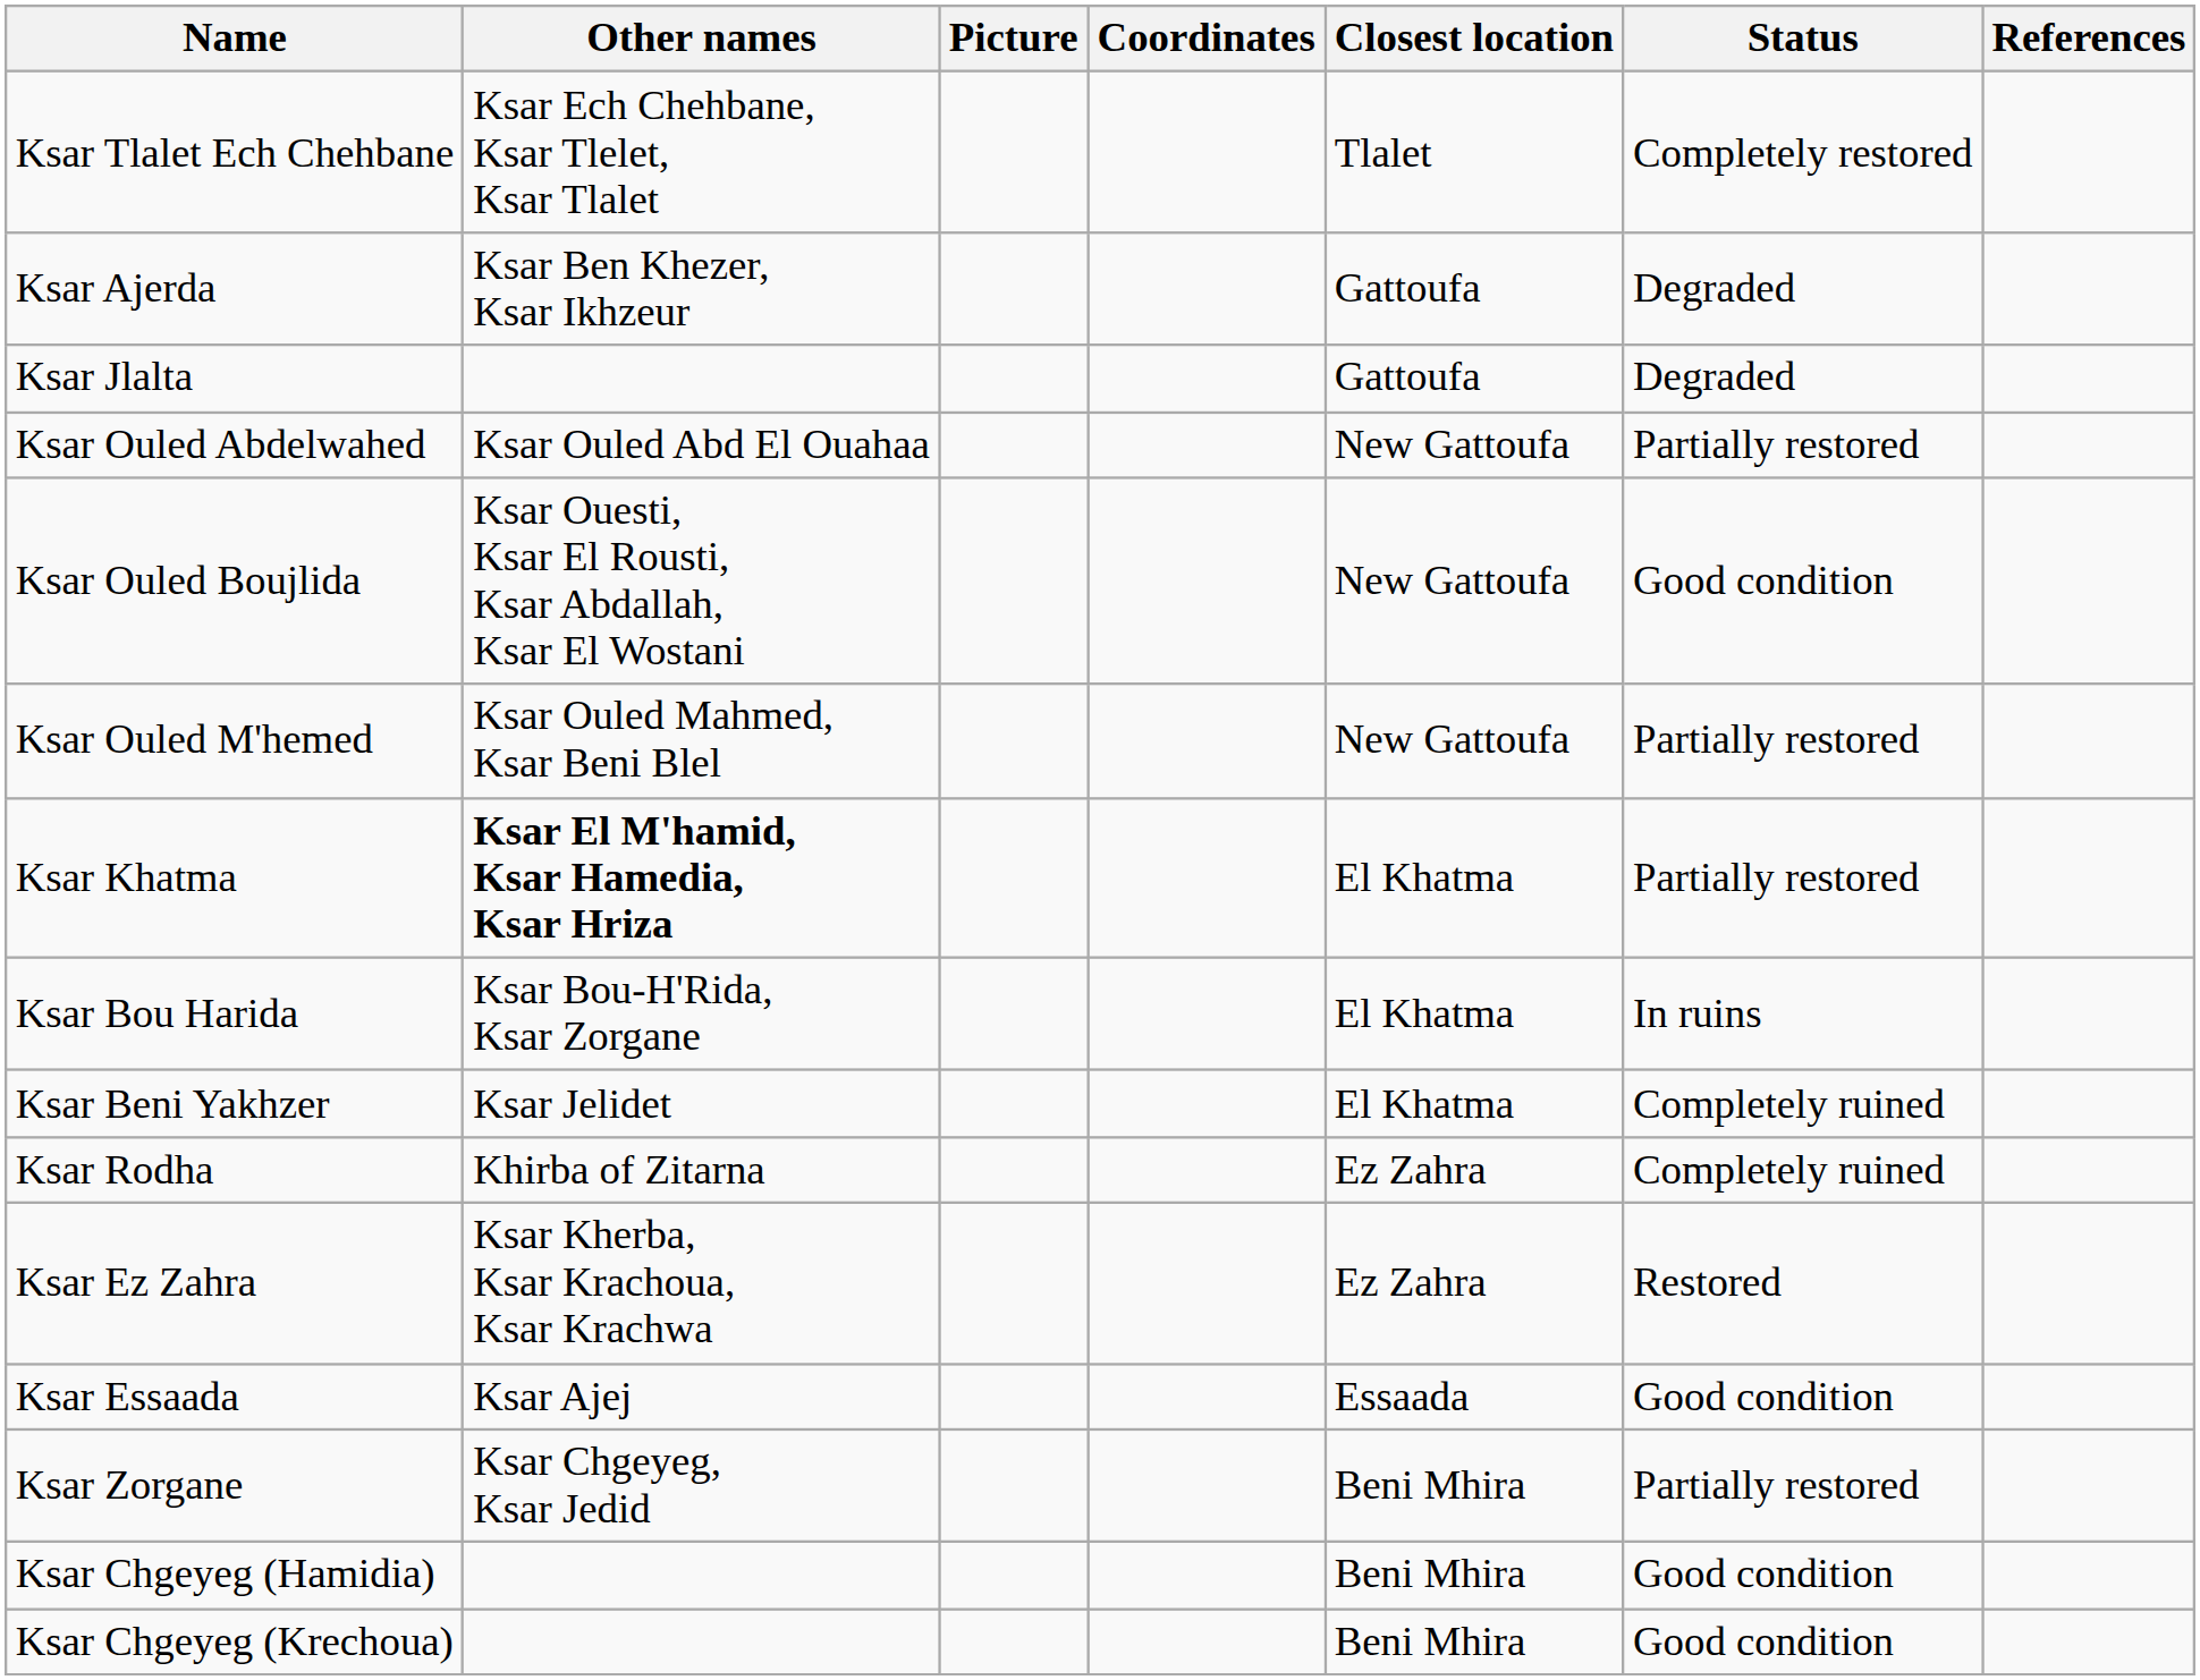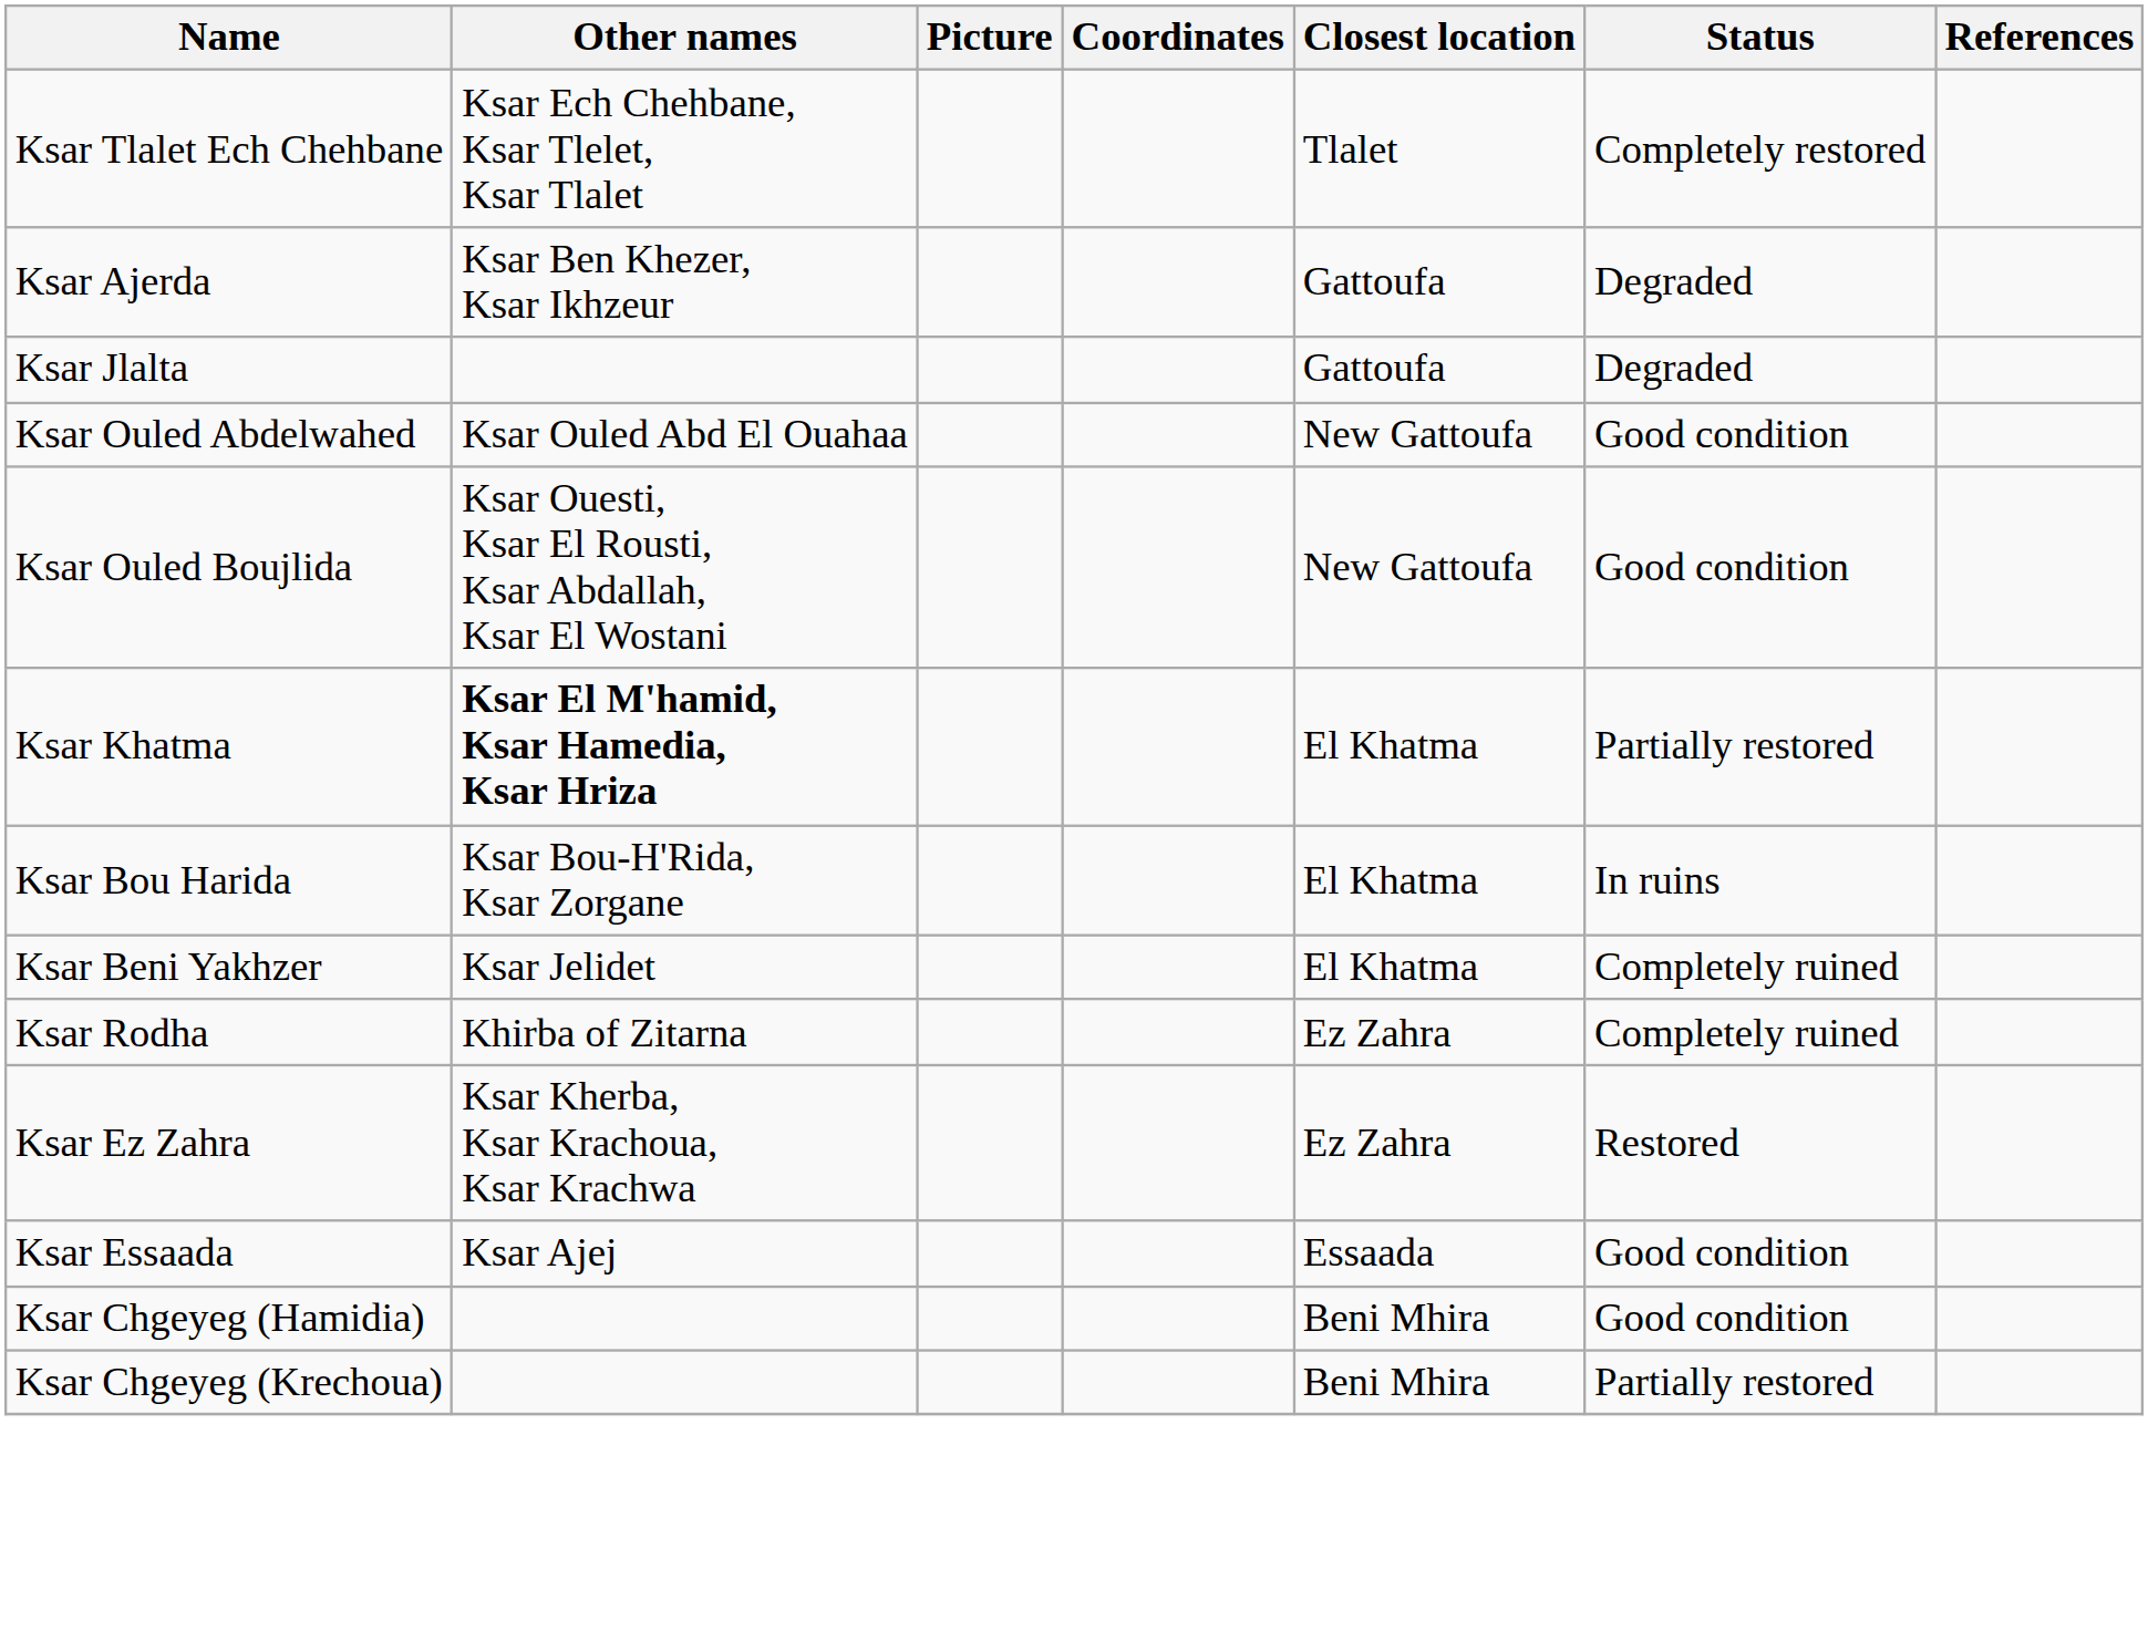 <table class="wikitable sortable">
 <tr>
 <th>Name</th>
 <th>Other names</th>
 <th>Picture</th>
 <th>Coordinates</th>
 <th>Closest location</th>
 <th>Status</th>
 <th>References</th>
 </tr>
 <tr>
 <td>Ksar Tlalet Ech Chehbane</td>
 <td>Ksar Ech Chehbane,<br>Ksar Tlelet,<br>Ksar Tlalet</td>
 <td align=center></td>
 <td></td>
 <td>Tlalet</td>
 <td>Completely restored</td>
 <td></td>
 </tr>
 <tr>
 <td>Ksar Ajerda</td>
 <td>Ksar Ben Khezer,<br>Ksar Ikhzeur</td>
 <td align=center></td>
 <td></td>
 <td>Gattoufa</td>
 <td>Degraded</td>
 <td></td>
 </tr>
 <tr>
 <td>Ksar Jlalta</td>
 <td></td>
 <td align=center></td>
 <td></td>
 <td>Gattoufa</td>
 <td>Degraded</td>
 <td></td>
 </tr>
 <tr>
 <td>Ksar Ouled Abdelwahed</td>
 <td>Ksar Ouled Abd El Ouahaa</td>
 <td align=center></td>
 <td></td>
 <td>New Gattoufa</td>
-<td>Partially restored</td>
+<td>Good condition</td>
 <td></td>
 </tr>
 <tr>
 <td>Ksar Ouled Boujlida</td>
 <td>Ksar Ouesti,<br>Ksar El Rousti,<br>Ksar Abdallah,<br>Ksar El Wostani</td>
 <td align=center></td>
 <td></td>
 <td>New Gattoufa</td>
 <td>Good condition</td>
-<td></td>
-</tr>
-<tr>
-<td>Ksar Ouled M'hemed</td>
-<td>Ksar Ouled Mahmed,<br>Ksar Beni Blel</td>
-<td align=center></td>
-<td></td>
-<td>New Gattoufa</td>
-<td>Partially restored</td>
 <td></td>
 </tr>
 <tr>
 <td>Ksar Khatma</td>
 <td><strong>Ksar El M'hamid,<br>Ksar Hamedia,<br>Ksar Hriza</strong></td>
 <td align=center></td>
 <td></td>
 <td>El Khatma</td>
 <td>Partially restored</td>
 <td></td>
 </tr>
 <tr>
 <td>Ksar Bou Harida</td>
 <td>Ksar Bou-H'Rida,<br>Ksar Zorgane</td>
 <td align=center></td>
 <td></td>
 <td>El Khatma</td>
 <td>In ruins</td>
 <td></td>
 </tr>
 <tr>
 <td>Ksar Beni Yakhzer</td>
 <td>Ksar Jelidet</td>
 <td align=center></td>
 <td></td>
 <td>El Khatma</td>
 <td>Completely ruined</td>
 <td></td>
 </tr>
 <tr>
 <td>Ksar Rodha</td>
 <td>Khirba of Zitarna</td>
 <td align=center></td>
 <td></td>
 <td>Ez Zahra</td>
 <td>Completely ruined</td>
 <td></td>
 </tr>
 <tr>
 <td>Ksar Ez Zahra</td>
 <td>Ksar Kherba,<br>Ksar Krachoua,<br>Ksar Krachwa</td>
 <td align=center></td>
 <td></td>
 <td>Ez Zahra</td>
 <td>Restored</td>
 <td></td>
 </tr>
 <tr>
 <td>Ksar Essaada</td>
 <td>Ksar Ajej</td>
 <td align=center></td>
 <td></td>
 <td>Essaada</td>
 <td>Good condition</td>
 <td></td>
 </tr>
 <tr>
-<td>Ksar Zorgane</td>
-<td>Ksar Chgeyeg,<br>Ksar Jedid</td>
-<td align=center></td>
-<td></td>
-<td>Beni Mhira</td>
-<td>Partially restored</td>
-<td></td>
-</tr>
-<tr>
 <td>Ksar Chgeyeg (Hamidia)</td>
 <td></td>
 <td align=center></td>
 <td></td>
 <td>Beni Mhira</td>
 <td>Good condition</td>
 <td></td>
 </tr>
 <tr>
 <td>Ksar Chgeyeg (Krechoua)</td>
 <td></td>
 <td align=center></td>
 <td></td>
 <td>Beni Mhira</td>
-<td>Good condition</td>
+<td>Partially restored</td>
 <td></td>
 </tr>
 <tr>
 </tr>
 </table>
